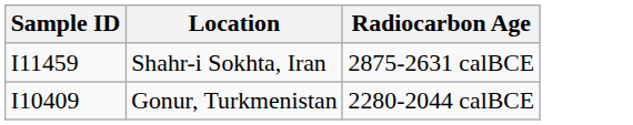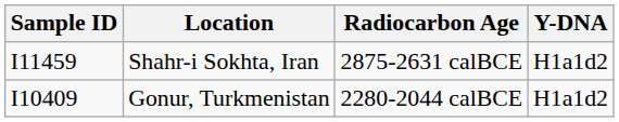 <table class="wikitable">
 <tr>
 <th>Sample ID</th>
 <th>Location</th>
 <th>Radiocarbon Age</th>
+<th>Y-DNA</th>
 </tr>
 <tr>
 <td>I11459</td>
 <td>Shahr-i Sokhta, Iran</td>
 <td>2875-2631 calBCE</td>
+<td>H1a1d2</td>
 </tr>
 <tr>
 <td>I10409</td>
 <td>Gonur, Turkmenistan</td>
 <td>2280-2044 calBCE</td>
+<td>H1a1d2</td>
 </tr>
 </table>
